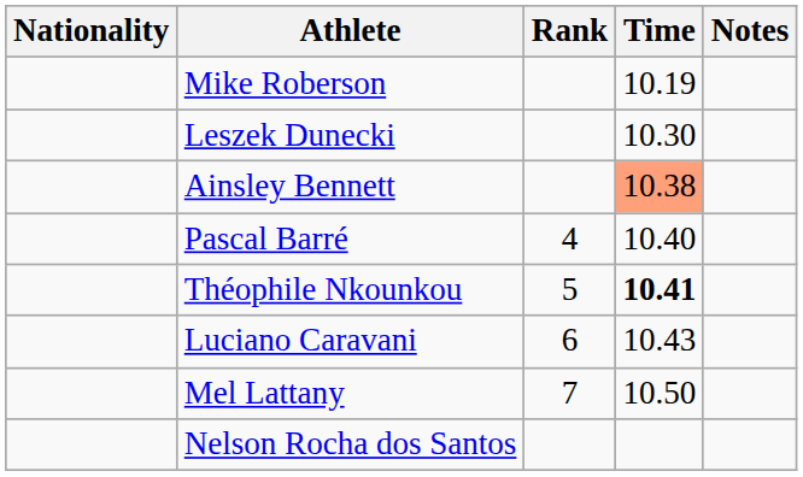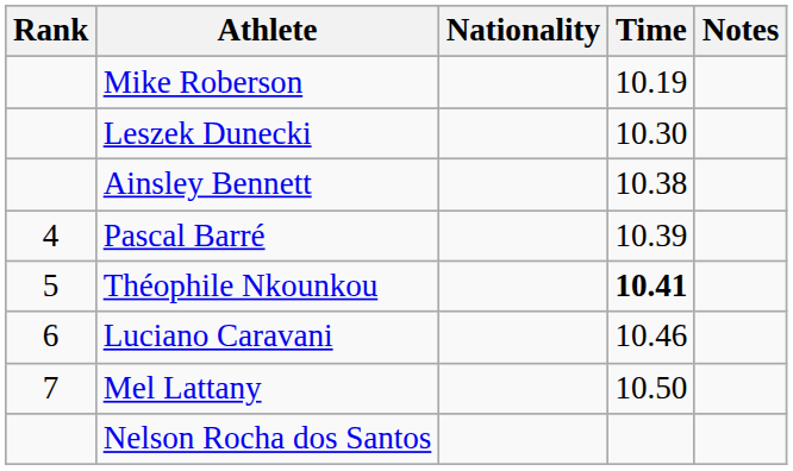 <table class="wikitable sortable" style="text-align:center">
 <tr>
+<th>Rank</th>
+<th>Athlete</th>
 <th>Nationality</th>
-<th>Athlete</th>
-<th>Rank</th>
 <th>Time</th>
 <th>Notes</th>
 </tr>
 <tr>
+<td></td>
+<td align=left><a href='#'>Mike Roberson</a></td>
 <td align=left></td>
-<td align=left><a href='#'>Mike Roberson</a></td>
-<td></td>
 <td>10.19</td>
 <td></td>
 </tr>
 <tr>
+<td></td>
+<td align=left><a href='#'>Leszek Dunecki</a></td>
 <td align=left></td>
-<td align=left><a href='#'>Leszek Dunecki</a></td>
-<td></td>
 <td>10.30</td>
 <td></td>
 </tr>
 <tr>
+<td></td>
+<td align=left><a href='#'>Ainsley Bennett</a></td>
 <td align=left></td>
-<td align=left><a href='#'>Ainsley Bennett</a></td>
-<td></td>
-<td style="background: lightsalmon;">10.38</td>
+<td>10.38</td>
 <td></td>
 </tr>
 <tr>
+<td>4</td>
+<td align=left><a href='#'>Pascal Barré</a></td>
 <td align=left></td>
-<td align=left><a href='#'>Pascal Barré</a></td>
-<td>4</td>
-<td>10.40</td>
+<td>10.39</td>
 <td></td>
 </tr>
 <tr>
+<td>5</td>
+<td align=left><a href='#'>Théophile Nkounkou</a></td>
 <td align=left></td>
-<td align=left><a href='#'>Théophile Nkounkou</a></td>
-<td>5</td>
 <td><strong>10.41</strong></td>
 <td></td>
 </tr>
 <tr>
+<td>6</td>
+<td align=left><a href='#'>Luciano Caravani</a></td>
 <td align=left></td>
-<td align=left><a href='#'>Luciano Caravani</a></td>
-<td>6</td>
-<td>10.43</td>
+<td>10.46</td>
 <td></td>
 </tr>
 <tr>
+<td>7</td>
+<td align=left><a href='#'>Mel Lattany</a></td>
 <td align=left></td>
-<td align=left><a href='#'>Mel Lattany</a></td>
-<td>7</td>
 <td>10.50</td>
 <td></td>
 </tr>
 <tr>
+<td></td>
+<td align=left><a href='#'>Nelson Rocha dos Santos</a></td>
 <td align=left></td>
-<td align=left><a href='#'>Nelson Rocha dos Santos</a></td>
-<td></td>
 <td></td>
 <td></td>
 </tr>
 </table>
